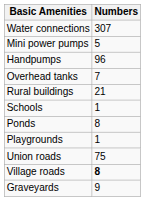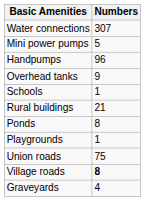 <table class="wikitable">
 <tr>
 <th>Basic Amenities</th>
 <th>Numbers</th>
 </tr>
 <tr>
 <td>Water connections</td>
 <td>307</td>
 </tr>
 <tr>
 <td>Mini power pumps</td>
 <td>5</td>
 </tr>
 <tr>
 <td>Handpumps</td>
 <td>96</td>
 </tr>
 <tr>
 <td>Overhead tanks</td>
-<td>7</td>
+<td>9</td>
+</tr>
+<tr>
+<td>Schools</td>
+<td>1</td>
 </tr>
 <tr>
 <td>Rural buildings</td>
 <td>21</td>
-</tr>
-<tr>
-<td>Schools</td>
-<td>1</td>
 </tr>
 <tr>
 <td>Ponds</td>
 <td>8</td>
 </tr>
 <tr>
 <td>Playgrounds</td>
 <td>1</td>
 </tr>
 <tr>
 <td>Union roads</td>
 <td>75</td>
 </tr>
 <tr>
 <td>Village roads</td>
 <td><strong>8</strong></td>
 </tr>
 <tr>
 <td>Graveyards</td>
-<td>9</td>
+<td>4</td>
 </tr>
 </table>
